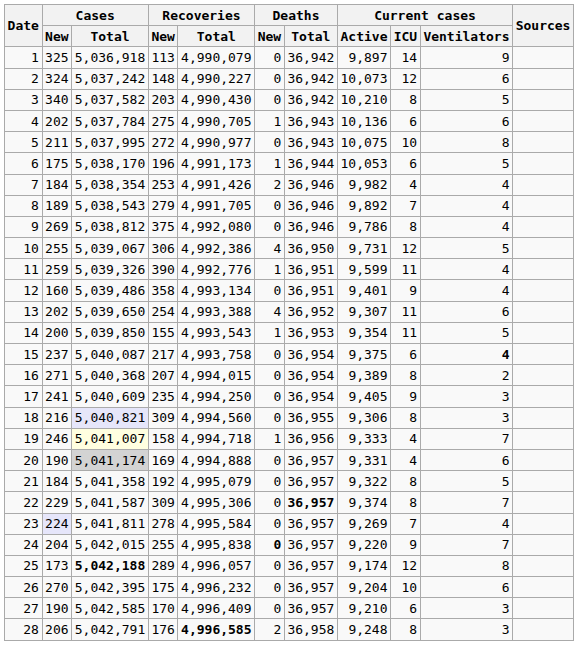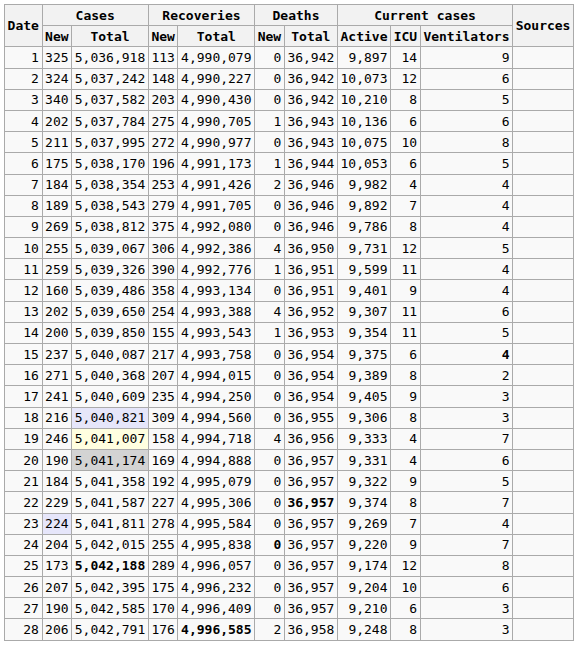 <table class="wikitable sortable mw-collapsible mw-collapsed sticky-header-multi sort-under" style="text-align:right;">
 <tr>
 <th rowspan=2>Date</th>
 <th colspan=2>Cases</th>
 <th colspan=2>Recoveries</th>
 <th colspan=2>Deaths</th>
 <th colspan=3>Current cases</th>
 <th rowspan=2 class="unsortable">Sources</th>
 </tr>
 <tr>
 <th>New</th>
 <th>Total</th>
 <th>New</th>
 <th>Total</th>
 <th>New</th>
 <th>Total</th>
 <th>Active</th>
 <th>ICU</th>
 <th>Ventilators</th>
 </tr>
 <tr>
 <td>1</td>
 <td>325</td>
 <td>5,036,918</td>
 <td>113</td>
 <td>4,990,079</td>
 <td>0</td>
 <td>36,942</td>
 <td>9,897</td>
 <td>14</td>
 <td>9</td>
 <td></td>
 </tr>
 <tr>
 <td>2</td>
 <td>324</td>
 <td>5,037,242</td>
 <td>148</td>
 <td>4,990,227</td>
 <td>0</td>
 <td>36,942</td>
 <td>10,073</td>
 <td>12</td>
 <td>6</td>
 <td></td>
 </tr>
 <tr>
 <td>3</td>
 <td>340</td>
 <td>5,037,582</td>
 <td>203</td>
 <td>4,990,430</td>
 <td>0</td>
 <td>36,942</td>
 <td>10,210</td>
 <td>8</td>
 <td>5</td>
 <td></td>
 </tr>
 <tr>
 <td>4</td>
 <td>202</td>
 <td>5,037,784</td>
 <td>275</td>
 <td>4,990,705</td>
 <td>1</td>
 <td>36,943</td>
 <td>10,136</td>
 <td>6</td>
 <td>6</td>
 <td></td>
 </tr>
 <tr>
 <td>5</td>
 <td>211</td>
 <td>5,037,995</td>
 <td>272</td>
 <td>4,990,977</td>
 <td>0</td>
 <td>36,943</td>
 <td>10,075</td>
 <td>10</td>
 <td>8</td>
 <td></td>
 </tr>
 <tr>
 <td>6</td>
 <td>175</td>
 <td>5,038,170</td>
 <td>196</td>
 <td>4,991,173</td>
 <td>1</td>
 <td>36,944</td>
 <td>10,053</td>
 <td>6</td>
 <td>5</td>
 <td></td>
 </tr>
 <tr>
 <td>7</td>
 <td>184</td>
 <td>5,038,354</td>
 <td>253</td>
 <td>4,991,426</td>
 <td>2</td>
 <td>36,946</td>
 <td>9,982</td>
 <td>4</td>
 <td>4</td>
 <td></td>
 </tr>
 <tr>
 <td>8</td>
 <td>189</td>
 <td>5,038,543</td>
 <td>279</td>
 <td>4,991,705</td>
 <td>0</td>
 <td>36,946</td>
 <td>9,892</td>
 <td>7</td>
 <td>4</td>
 <td></td>
 </tr>
 <tr>
 <td>9</td>
 <td>269</td>
 <td>5,038,812</td>
 <td>375</td>
 <td>4,992,080</td>
 <td>0</td>
 <td>36,946</td>
 <td>9,786</td>
 <td>8</td>
 <td>4</td>
 <td></td>
 </tr>
 <tr>
 <td>10</td>
 <td>255</td>
 <td>5,039,067</td>
 <td>306</td>
 <td>4,992,386</td>
 <td>4</td>
 <td>36,950</td>
 <td>9,731</td>
 <td>12</td>
 <td>5</td>
 <td></td>
 </tr>
 <tr>
 <td>11</td>
 <td>259</td>
 <td>5,039,326</td>
 <td>390</td>
 <td>4,992,776</td>
 <td>1</td>
 <td>36,951</td>
 <td>9,599</td>
 <td>11</td>
 <td>4</td>
 <td></td>
 </tr>
 <tr>
 <td>12</td>
 <td>160</td>
 <td>5,039,486</td>
 <td>358</td>
 <td>4,993,134</td>
 <td>0</td>
 <td>36,951</td>
 <td>9,401</td>
 <td>9</td>
 <td>4</td>
 <td></td>
 </tr>
 <tr>
 <td>13</td>
 <td>202</td>
 <td>5,039,650</td>
 <td>254</td>
 <td>4,993,388</td>
 <td>4</td>
 <td>36,952</td>
 <td>9,307</td>
 <td>11</td>
 <td>6</td>
 <td></td>
 </tr>
 <tr>
 <td>14</td>
 <td>200</td>
 <td>5,039,850</td>
 <td>155</td>
 <td>4,993,543</td>
 <td>1</td>
 <td>36,953</td>
 <td>9,354</td>
 <td>11</td>
 <td>5</td>
 <td></td>
 </tr>
 <tr>
 <td>15</td>
 <td>237</td>
 <td>5,040,087</td>
 <td>217</td>
 <td>4,993,758</td>
 <td>0</td>
 <td>36,954</td>
 <td>9,375</td>
 <td>6</td>
 <td><strong>4</strong></td>
 <td></td>
 </tr>
 <tr>
 <td>16</td>
 <td>271</td>
 <td>5,040,368</td>
 <td>207</td>
 <td>4,994,015</td>
 <td>0</td>
 <td>36,954</td>
 <td>9,389</td>
 <td>8</td>
 <td>2</td>
 <td></td>
 </tr>
 <tr>
 <td>17</td>
 <td>241</td>
 <td>5,040,609</td>
 <td>235</td>
 <td>4,994,250</td>
 <td>0</td>
 <td>36,954</td>
 <td>9,405</td>
 <td>9</td>
 <td>3</td>
 <td></td>
 </tr>
 <tr>
 <td>18</td>
 <td>216</td>
 <td style="background: lavender;">5,040,821</td>
 <td>309</td>
 <td>4,994,560</td>
 <td>0</td>
 <td>36,955</td>
 <td>9,306</td>
 <td>8</td>
 <td>3</td>
 <td></td>
 </tr>
 <tr>
 <td>19</td>
 <td>246</td>
 <td style="background: lightyellow;">5,041,007</td>
 <td>158</td>
 <td>4,994,718</td>
-<td>1</td>
+<td>4</td>
 <td>36,956</td>
 <td>9,333</td>
 <td>4</td>
 <td>7</td>
 <td></td>
 </tr>
 <tr>
 <td>20</td>
 <td>190</td>
 <td style="background: lightgrey;">5,041,174</td>
 <td>169</td>
 <td>4,994,888</td>
 <td>0</td>
 <td>36,957</td>
 <td>9,331</td>
 <td>4</td>
 <td>6</td>
 <td></td>
 </tr>
 <tr>
 <td>21</td>
 <td>184</td>
 <td>5,041,358</td>
 <td>192</td>
 <td>4,995,079</td>
 <td>0</td>
 <td>36,957</td>
 <td>9,322</td>
-<td>8</td>
+<td>9</td>
 <td>5</td>
 <td></td>
 </tr>
 <tr>
 <td>22</td>
 <td>229</td>
 <td>5,041,587</td>
-<td>309</td>
+<td>227</td>
 <td>4,995,306</td>
 <td>0</td>
 <td><strong>36,957</strong></td>
 <td>9,374</td>
 <td>8</td>
 <td>7</td>
 <td></td>
 </tr>
 <tr>
 <td>23</td>
 <td style="background: lavender;">224</td>
 <td>5,041,811</td>
 <td>278</td>
 <td>4,995,584</td>
 <td>0</td>
 <td>36,957</td>
 <td>9,269</td>
 <td>7</td>
 <td>4</td>
 <td></td>
 </tr>
 <tr>
 <td>24</td>
 <td>204</td>
 <td>5,042,015</td>
 <td>255</td>
 <td>4,995,838</td>
 <td><strong>0</strong></td>
 <td>36,957</td>
 <td>9,220</td>
 <td>9</td>
 <td>7</td>
 <td></td>
 </tr>
 <tr>
 <td>25</td>
 <td>173</td>
 <td><strong>5,042,188</strong></td>
 <td>289</td>
 <td>4,996,057</td>
 <td>0</td>
 <td>36,957</td>
 <td>9,174</td>
 <td>12</td>
 <td>8</td>
 <td></td>
 </tr>
 <tr>
 <td>26</td>
-<td>270</td>
+<td>207</td>
 <td>5,042,395</td>
 <td>175</td>
 <td>4,996,232</td>
 <td>0</td>
 <td>36,957</td>
 <td>9,204</td>
 <td>10</td>
 <td>6</td>
 <td></td>
 </tr>
 <tr>
 <td>27</td>
 <td>190</td>
 <td>5,042,585</td>
 <td>170</td>
 <td>4,996,409</td>
 <td>0</td>
 <td>36,957</td>
 <td>9,210</td>
 <td>6</td>
 <td>3</td>
 <td></td>
 </tr>
 <tr>
 <td>28</td>
 <td>206</td>
 <td>5,042,791</td>
 <td>176</td>
 <td><strong>4,996,585</strong></td>
 <td>2</td>
 <td>36,958</td>
 <td>9,248</td>
 <td>8</td>
 <td>3</td>
 <td></td>
 </tr>
 </table>
